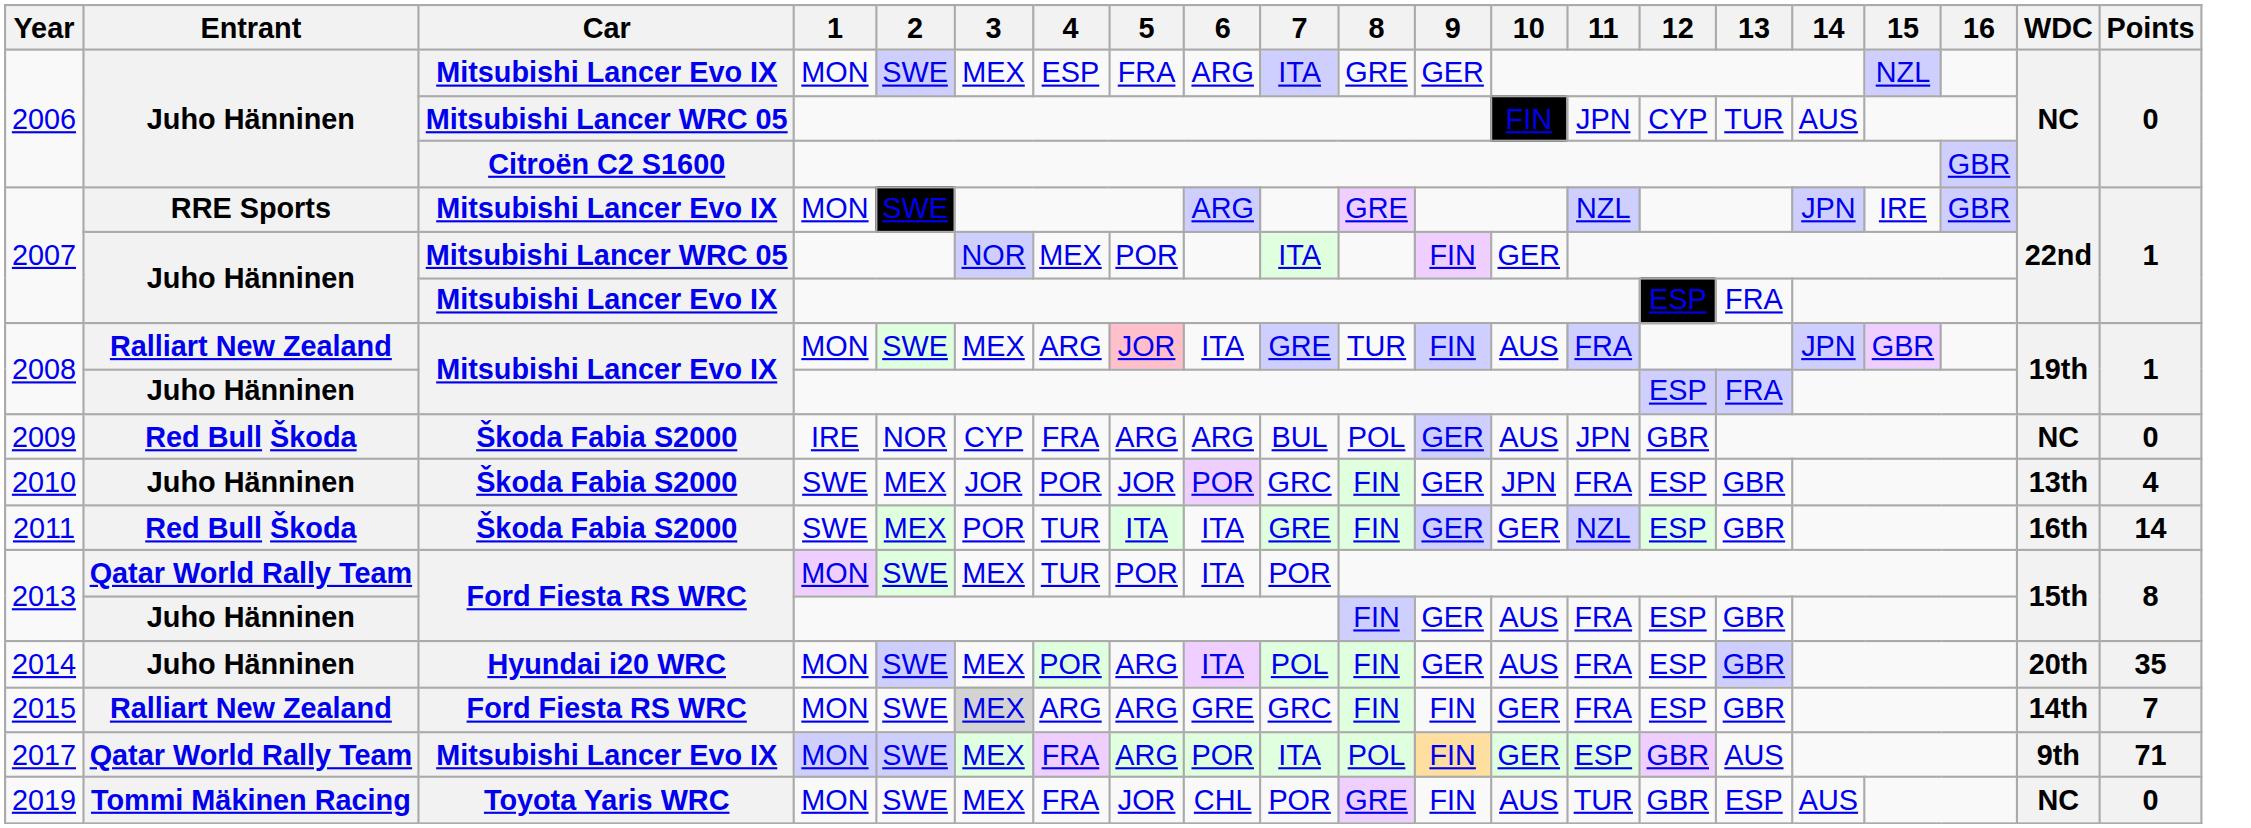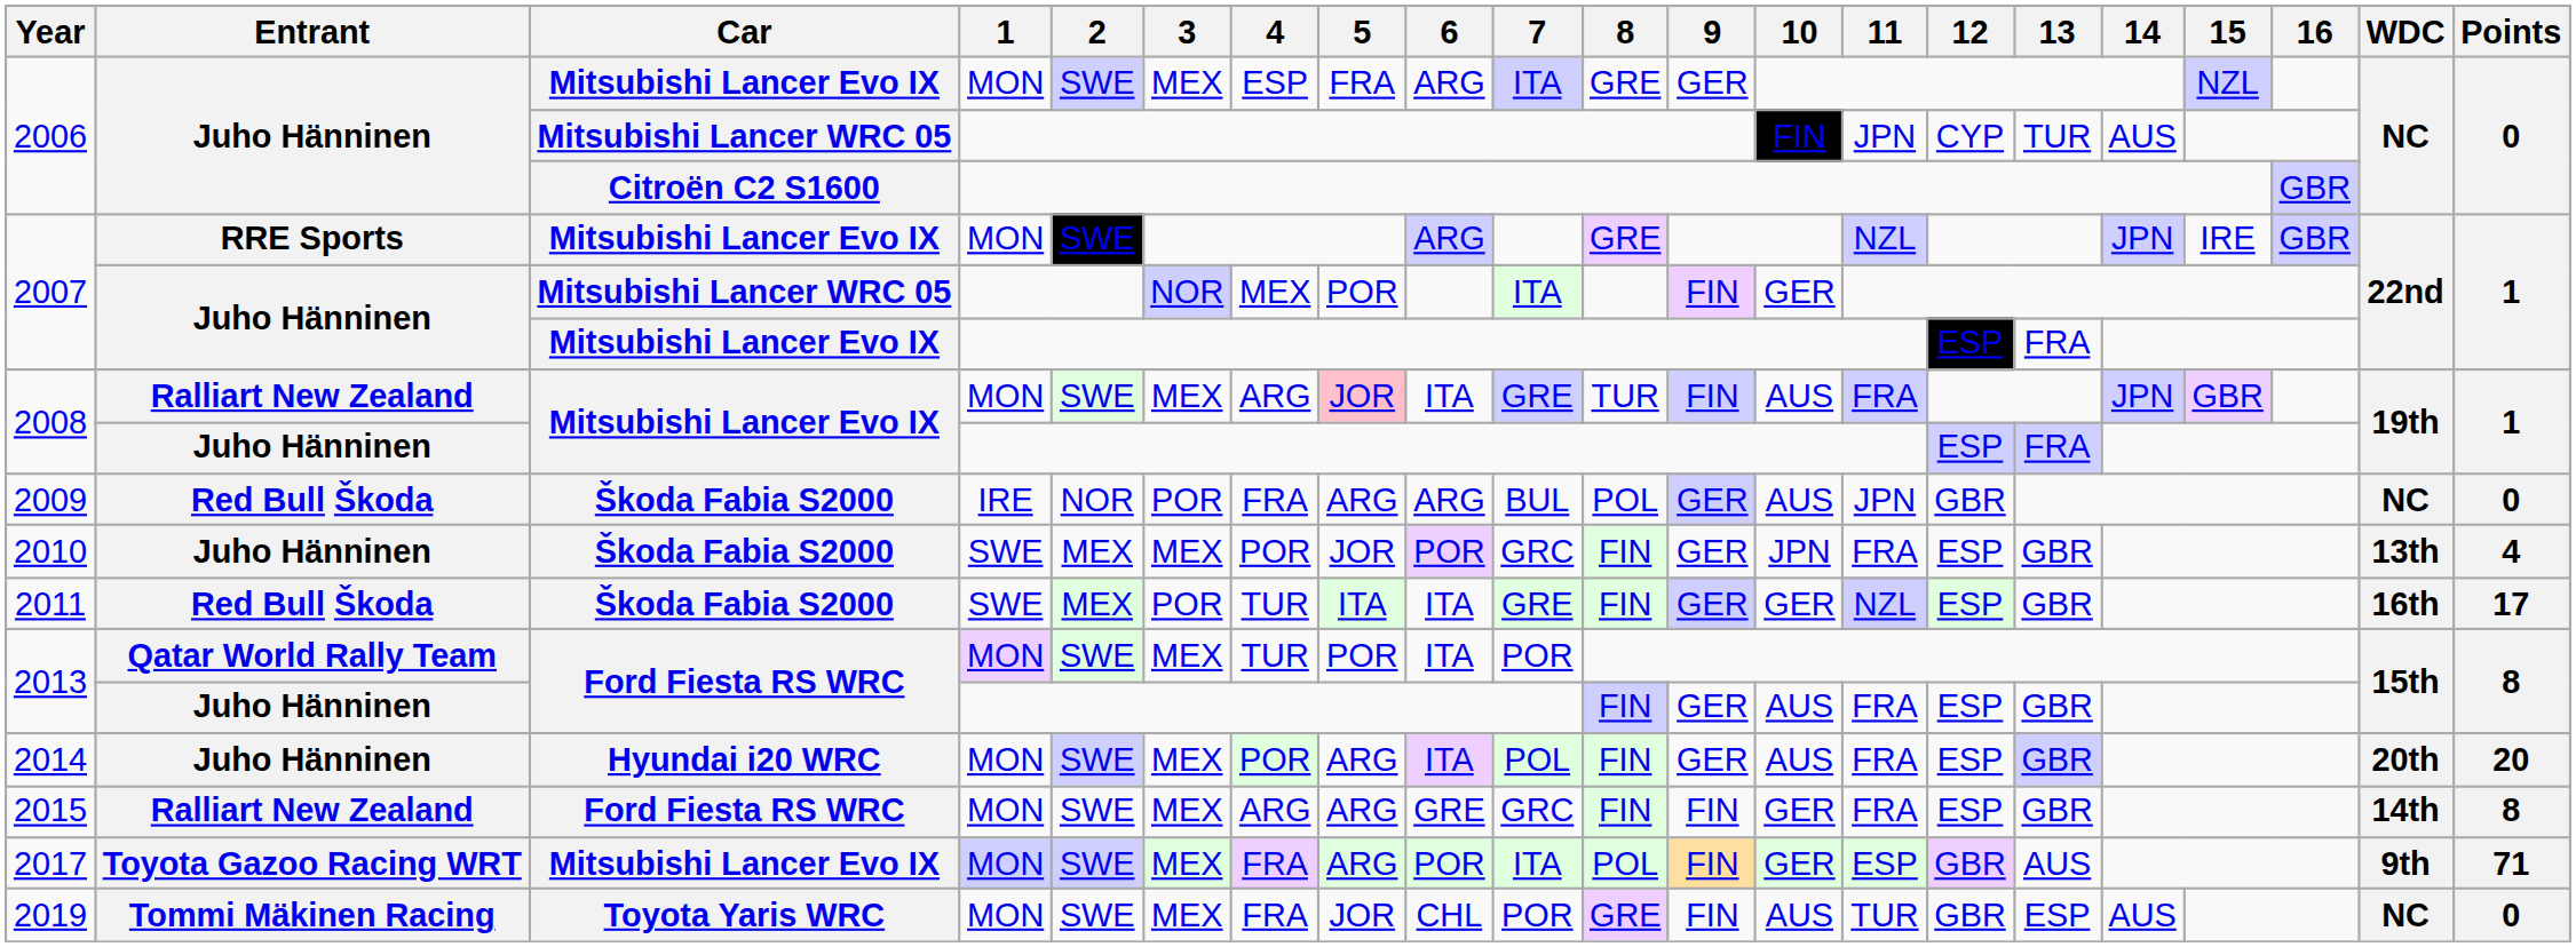 <table class="wikitable" style="text-align:center; font-size:85%">
 <tr>
 <th>Year</th>
 <th>Entrant</th>
 <th>Car</th>
 <th>1</th>
 <th>2</th>
 <th>3</th>
 <th>4</th>
 <th>5</th>
 <th>6</th>
 <th>7</th>
 <th>8</th>
 <th>9</th>
 <th>10</th>
 <th>11</th>
 <th>12</th>
 <th>13</th>
 <th>14</th>
 <th>15</th>
 <th>16</th>
 <th>WDC</th>
 <th>Points</th>
 </tr>
 <tr>
 <td rowspan=3><a href='#'>2006</a></td>
 <th rowspan=3 nowrap>Juho Hänninen</th>
 <th nowrap><a href='#'>Mitsubishi Lancer Evo IX</a></th>
 <td><a href='#'>MON</a></td>
 <td style="background:#CFCFFF;"><a href='#'>SWE</a><br></td>
 <td><a href='#'>MEX</a></td>
 <td><a href='#'>ESP</a></td>
 <td><a href='#'>FRA</a></td>
 <td><a href='#'>ARG</a></td>
 <td style="background:#CFCFFF;"><a href='#'>ITA</a><br></td>
 <td><a href='#'>GRE</a></td>
 <td><a href='#'>GER</a></td>
 <td colspan=5></td>
 <td style="background:#CFCFFF;"><a href='#'>NZL</a><br></td>
 <td></td>
 <th rowspan=3>NC</th>
 <th rowspan=3>0</th>
 </tr>
 <tr>
 <th nowrap><a href='#'>Mitsubishi Lancer WRC 05</a></th>
 <td colspan=9></td>
 <td style="background:#000000; color:#ffffff"><a href='#'><span>FIN</span></a><br></td>
 <td><a href='#'>JPN</a></td>
 <td><a href='#'>CYP</a></td>
 <td><a href='#'>TUR</a></td>
 <td><a href='#'>AUS</a></td>
 <td colspan=2></td>
 </tr>
 <tr>
 <th nowrap><a href='#'>Citroën C2 S1600</a></th>
 <td colspan=15></td>
 <td style="background:#CFCFFF;"><a href='#'>GBR</a><br></td>
 </tr>
 <tr>
 <td rowspan=3><a href='#'>2007</a></td>
 <th nowrap>RRE Sports</th>
 <th nowrap><a href='#'>Mitsubishi Lancer Evo IX</a></th>
 <td><a href='#'>MON</a></td>
 <td style="background:#000000; color:#ffffff"><a href='#'><span>SWE</span></a><br></td>
 <td colspan=3></td>
 <td style="background:#CFCFFF;"><a href='#'>ARG</a><br></td>
 <td></td>
 <td style="background:#EFCFFF;"><a href='#'>GRE</a><br></td>
 <td colspan=2></td>
 <td style="background:#CFCFFF;"><a href='#'>NZL</a><br></td>
 <td colspan=2></td>
 <td style="background:#CFCFFF;"><a href='#'>JPN</a><br></td>
 <td><a href='#'>IRE</a></td>
 <td style="background:#CFCFFF;"><a href='#'>GBR</a><br></td>
 <th rowspan=3>22nd</th>
 <th rowspan=3>1</th>
 </tr>
 <tr>
 <th rowspan=2 nowrap>Juho Hänninen</th>
 <th nowrap><a href='#'>Mitsubishi Lancer WRC 05</a></th>
 <td colspan=2></td>
 <td style="background:#CFCFFF;"><a href='#'>NOR</a><br></td>
 <td><a href='#'>MEX</a></td>
 <td><a href='#'>POR</a></td>
 <td></td>
 <td style="background:#DFFFDF;"><a href='#'>ITA</a><br></td>
 <td></td>
 <td style="background:#EFCFFF;"><a href='#'>FIN</a><br></td>
 <td><a href='#'>GER</a></td>
 <td colspan=6></td>
 </tr>
 <tr>
 <th nowrap><a href='#'>Mitsubishi Lancer Evo IX</a></th>
 <td colspan=11></td>
 <td style="background:#000000; color:#ffffff"><a href='#'><span>ESP</span></a><br></td>
 <td><a href='#'>FRA</a></td>
 <td colspan=3></td>
 </tr>
 <tr>
 <td rowspan=2><a href='#'>2008</a></td>
 <th nowrap><a href='#'>Ralliart New Zealand</a></th>
 <th rowspan=2 nowrap><a href='#'>Mitsubishi Lancer Evo IX</a></th>
 <td><a href='#'>MON</a></td>
 <td style="background:#DFFFDF;"><a href='#'>SWE</a><br></td>
 <td><a href='#'>MEX</a></td>
 <td><a href='#'>ARG</a></td>
 <td style="background: pink;"><a href='#'>JOR</a></td>
 <td><a href='#'>ITA</a></td>
 <td style="background:#CFCFFF;"><a href='#'>GRE</a><br></td>
 <td><a href='#'>TUR</a></td>
 <td style="background:#CFCFFF;"><a href='#'>FIN</a><br></td>
 <td><a href='#'>AUS</a></td>
 <td style="background:#CFCFFF;"><a href='#'>FRA</a><br></td>
 <td colspan=2></td>
 <td style="background:#CFCFFF;"><a href='#'>JPN</a><br></td>
 <td style="background:#EFCFFF;"><a href='#'>GBR</a><br></td>
 <td></td>
 <th rowspan=2>19th</th>
 <th rowspan=2>1</th>
 </tr>
 <tr>
 <th nowrap>Juho Hänninen</th>
 <td colspan=11></td>
 <td style="background:#CFCFFF;"><a href='#'>ESP</a><br></td>
 <td style="background:#CFCFFF;"><a href='#'>FRA</a><br></td>
 <td colspan=3></td>
 </tr>
 <tr>
 <td><a href='#'>2009</a></td>
 <th nowrap><a href='#'>Red Bull</a> <a href='#'>Škoda</a></th>
 <th nowrap><a href='#'>Škoda Fabia S2000</a></th>
 <td><a href='#'>IRE</a></td>
 <td><a href='#'>NOR</a></td>
-<td><a href='#'>CYP</a></td>
+<td><a href='#'>POR</a></td>
 <td><a href='#'>FRA</a></td>
 <td><a href='#'>ARG</a></td>
 <td><a href='#'>ARG</a></td>
 <td><a href='#'>BUL</a></td>
 <td><a href='#'>POL</a></td>
 <td style="background:#CFCFFF;"><a href='#'>GER</a><br></td>
 <td><a href='#'>AUS</a></td>
 <td><a href='#'>JPN</a></td>
 <td><a href='#'>GBR</a></td>
 <td colspan=4></td>
 <th>NC</th>
 <th>0</th>
 </tr>
 <tr>
 <td><a href='#'>2010</a></td>
 <th nowrap>Juho Hänninen</th>
 <th nowrap><a href='#'>Škoda Fabia S2000</a></th>
 <td><a href='#'>SWE</a></td>
 <td><a href='#'>MEX</a></td>
-<td><a href='#'>JOR</a></td>
+<td><a href='#'>MEX</a></td>
 <td><a href='#'>POR</a></td>
 <td><a href='#'>JOR</a></td>
 <td style="background:#EFCFFF;"><a href='#'>POR</a><br></td>
 <td><a href='#'>GRC</a></td>
 <td style="background:#DFFFDF;"><a href='#'>FIN</a><br></td>
 <td><a href='#'>GER</a></td>
 <td><a href='#'>JPN</a></td>
 <td><a href='#'>FRA</a></td>
 <td><a href='#'>ESP</a></td>
 <td><a href='#'>GBR</a></td>
 <td colspan=3></td>
 <th>13th</th>
 <th>4</th>
 </tr>
 <tr>
 <td><a href='#'>2011</a></td>
 <th nowrap><a href='#'>Red Bull</a> <a href='#'>Škoda</a></th>
 <th nowrap><a href='#'>Škoda Fabia S2000</a></th>
 <td><a href='#'>SWE</a></td>
 <td style="background:#DFFFDF;"><a href='#'>MEX</a><br></td>
 <td><a href='#'>POR</a></td>
 <td><a href='#'>TUR</a></td>
 <td style="background:#DFFFDF;"><a href='#'>ITA</a><br></td>
 <td><a href='#'>ITA</a></td>
 <td style="background:#DFFFDF;"><a href='#'>GRE</a><br></td>
 <td style="background:#DFFFDF;"><a href='#'>FIN</a><br></td>
 <td style="background:#CFCFFF;"><a href='#'>GER</a><br></td>
 <td><a href='#'>GER</a></td>
 <td style="background:#CFCFFF;"><a href='#'>NZL</a><br></td>
 <td style="background:#DFFFDF;"><a href='#'>ESP</a><br></td>
 <td><a href='#'>GBR</a></td>
 <td colspan=3></td>
 <th>16th</th>
-<th>14</th>
+<th>17</th>
 </tr>
 <tr>
 <td rowspan=2><a href='#'>2013</a></td>
 <th nowrap><a href='#'>Qatar World Rally Team</a></th>
 <th rowspan=2 nowrap><a href='#'>Ford Fiesta RS WRC</a></th>
 <td style="background:#EFCFFF;"><a href='#'>MON</a><br></td>
 <td style="background:#DFFFDF;"><a href='#'>SWE</a><br></td>
 <td><a href='#'>MEX</a></td>
 <td><a href='#'>TUR</a></td>
 <td><a href='#'>POR</a></td>
 <td><a href='#'>ITA</a></td>
 <td><a href='#'>POR</a></td>
 <td colspan=9></td>
 <th rowspan=2>15th</th>
 <th rowspan=2>8</th>
 </tr>
 <tr>
 <th nowrap>Juho Hänninen</th>
 <td colspan=7></td>
 <td style="background:#CFCFFF;"><a href='#'>FIN</a><br></td>
 <td><a href='#'>GER</a></td>
 <td><a href='#'>AUS</a></td>
 <td><a href='#'>FRA</a></td>
 <td><a href='#'>ESP</a></td>
 <td><a href='#'>GBR</a></td>
 <td colspan=3></td>
 </tr>
 <tr>
 <td><a href='#'>2014</a></td>
 <th nowrap>Juho Hänninen</th>
 <th nowrap><a href='#'>Hyundai i20 WRC</a></th>
 <td><a href='#'>MON</a></td>
 <td style="background:#CFCFFF;"><a href='#'>SWE</a><br></td>
 <td><a href='#'>MEX</a></td>
 <td style="background:#DFFFDF;"><a href='#'>POR</a><br></td>
 <td><a href='#'>ARG</a></td>
 <td style="background:#EFCFFF;"><a href='#'>ITA</a><br></td>
 <td style="background:#DFFFDF;"><a href='#'>POL</a><br></td>
 <td style="background:#DFFFDF;"><a href='#'>FIN</a><br></td>
 <td><a href='#'>GER</a></td>
 <td><a href='#'>AUS</a></td>
 <td><a href='#'>FRA</a></td>
 <td><a href='#'>ESP</a></td>
 <td style="background:#CFCFFF;"><a href='#'>GBR</a><br></td>
 <td colspan=3></td>
 <th>20th</th>
-<th>35</th>
+<th>20</th>
 </tr>
 <tr>
 <td><a href='#'>2015</a></td>
 <th nowrap><a href='#'>Ralliart New Zealand</a></th>
 <th nowrap><a href='#'>Ford Fiesta RS WRC</a></th>
 <td><a href='#'>MON</a></td>
 <td><a href='#'>SWE</a></td>
-<td style="background: lightgrey;"><a href='#'>MEX</a></td>
+<td><a href='#'>MEX</a></td>
 <td><a href='#'>ARG</a></td>
 <td><a href='#'>ARG</a></td>
 <td><a href='#'>GRE</a></td>
 <td><a href='#'>GRC</a></td>
 <td style="background:#DFFFDF;"><a href='#'>FIN</a><br></td>
 <td><a href='#'>FIN</a></td>
 <td><a href='#'>GER</a></td>
 <td><a href='#'>FRA</a></td>
 <td><a href='#'>ESP</a></td>
 <td><a href='#'>GBR</a></td>
 <td colspan=3></td>
 <th>14th</th>
-<th>7</th>
+<th>8</th>
 </tr>
 <tr>
 <td><a href='#'>2017</a></td>
-<th nowrap><a href='#'>Qatar World Rally Team</a></th>
+<th nowrap><a href='#'>Toyota Gazoo Racing WRT</a></th>
 <th nowrap><a href='#'>Mitsubishi Lancer Evo IX</a></th>
 <td style="background:#CFCFFF;"><a href='#'>MON</a><br></td>
 <td style="background:#CFCFFF;"><a href='#'>SWE</a><br></td>
 <td style="background:#DFFFDF;"><a href='#'>MEX</a><br></td>
 <td style="background:#EFCFFF;"><a href='#'>FRA</a><br></td>
 <td style="background:#DFFFDF;"><a href='#'>ARG</a><br></td>
 <td style="background:#DFFFDF;"><a href='#'>POR</a><br></td>
 <td style="background:#DFFFDF;"><a href='#'>ITA</a><br></td>
 <td style="background:#DFFFDF;"><a href='#'>POL</a><br></td>
 <td style="background:#FFDF9F;"><a href='#'>FIN</a><br></td>
 <td style="background:#DFFFDF;"><a href='#'>GER</a><br></td>
 <td style="background:#DFFFDF;"><a href='#'>ESP</a><br></td>
 <td style="background:#EFCFFF;"><a href='#'>GBR</a><br></td>
 <td><a href='#'>AUS</a></td>
 <td colspan=3></td>
 <th>9th</th>
 <th>71</th>
 </tr>
 <tr>
 <td><a href='#'>2019</a></td>
 <th nowrap><a href='#'>Tommi Mäkinen Racing</a></th>
 <th nowrap><a href='#'>Toyota Yaris WRC</a></th>
 <td><a href='#'>MON</a></td>
 <td><a href='#'>SWE</a></td>
 <td><a href='#'>MEX</a></td>
 <td><a href='#'>FRA</a></td>
 <td><a href='#'>JOR</a></td>
 <td><a href='#'>CHL</a></td>
 <td><a href='#'>POR</a></td>
 <td style="background:#EFCFFF;"><a href='#'>GRE</a><br></td>
 <td><a href='#'>FIN</a></td>
 <td><a href='#'>AUS</a></td>
 <td><a href='#'>TUR</a></td>
 <td><a href='#'>GBR</a></td>
 <td><a href='#'>ESP</a></td>
 <td><a href='#'>AUS</a><br></td>
 <td colspan=2></td>
 <th>NC</th>
 <th>0</th>
 </tr>
 </table>
